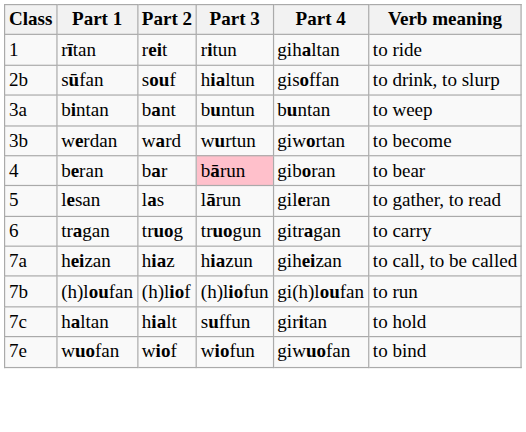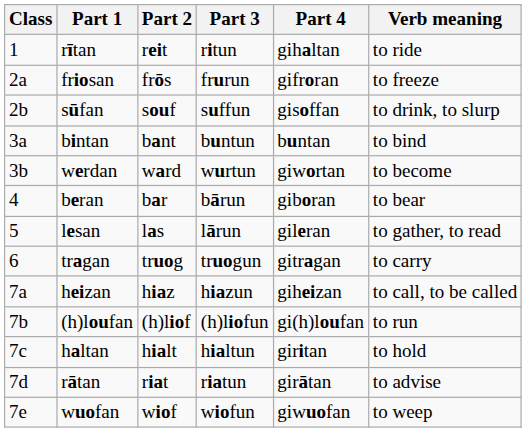 <table class="wikitable">
 <tr>
 <th>Class</th>
 <th>Part 1</th>
 <th>Part 2</th>
 <th>Part 3</th>
 <th>Part 4</th>
 <th>Verb meaning</th>
 </tr>
 <tr>
 <td>1</td>
 <td>r<strong>ī</strong>tan</td>
 <td>r<strong>ei</strong>t</td>
 <td>r<strong>i</strong>tun</td>
 <td>gih<strong>a</strong>ltan</td>
 <td>to ride</td>
 </tr>
 <tr>
+<td>2a</td>
+<td>fr<strong>io</strong>san</td>
+<td>fr<strong>ō</strong>s</td>
+<td>fr<strong>u</strong>run</td>
+<td>gifr<strong>o</strong>ran</td>
+<td>to freeze</td>
+</tr>
+<tr>
 <td>2b</td>
 <td>s<strong>ū</strong>fan</td>
 <td>s<strong>ou</strong>f</td>
-<td>h<strong>ia</strong>ltun</td>
+<td>s<strong>u</strong>ffun</td>
 <td>gis<strong>o</strong>ffan</td>
 <td>to drink, to slurp</td>
 </tr>
 <tr>
 <td>3a</td>
 <td>b<strong>i</strong>ntan</td>
 <td>b<strong>a</strong>nt</td>
 <td>b<strong>u</strong>ntun</td>
 <td>b<strong>u</strong>ntan</td>
-<td>to weep</td>
+<td>to bind</td>
 </tr>
 <tr>
 <td>3b</td>
 <td>w<strong>e</strong>rdan</td>
 <td>w<strong>a</strong>rd</td>
 <td>w<strong>u</strong>rtun</td>
 <td>giw<strong>o</strong>rtan</td>
 <td>to become</td>
 </tr>
 <tr>
 <td>4</td>
 <td>b<strong>e</strong>ran</td>
 <td>b<strong>a</strong>r</td>
-<td style="background: pink;">b<strong>ā</strong>run</td>
+<td>b<strong>ā</strong>run</td>
 <td>gib<strong>o</strong>ran</td>
 <td>to bear</td>
 </tr>
 <tr>
 <td>5</td>
 <td>l<strong>e</strong>san</td>
 <td>l<strong>a</strong>s</td>
 <td>l<strong>ā</strong>run</td>
 <td>gil<strong>e</strong>ran</td>
 <td>to gather, to read</td>
 </tr>
 <tr>
 <td>6</td>
 <td>tr<strong>a</strong>gan</td>
 <td>tr<strong>uo</strong>g</td>
 <td>tr<strong>uo</strong>gun</td>
 <td>gitr<strong>a</strong>gan</td>
 <td>to carry</td>
 </tr>
 <tr>
 <td>7a</td>
 <td>h<strong>ei</strong>zan</td>
 <td>h<strong>ia</strong>z</td>
 <td>h<strong>ia</strong>zun</td>
 <td>gih<strong>ei</strong>zan</td>
 <td>to call, to be called</td>
 </tr>
 <tr>
 <td>7b</td>
 <td>(h)l<strong>ou</strong>fan</td>
 <td>(h)l<strong>io</strong>f</td>
 <td>(h)l<strong>io</strong>fun</td>
 <td>gi(h)l<strong>ou</strong>fan</td>
 <td>to run</td>
 </tr>
 <tr>
 <td>7c</td>
 <td>h<strong>a</strong>ltan</td>
 <td>h<strong>ia</strong>lt</td>
-<td>s<strong>u</strong>ffun</td>
+<td>h<strong>ia</strong>ltun</td>
 <td>gir<strong>i</strong>tan</td>
 <td>to hold</td>
+</tr>
+<tr>
+<td>7d</td>
+<td>r<strong>ā</strong>tan</td>
+<td>r<strong>ia</strong>t</td>
+<td>r<strong>ia</strong>tun</td>
+<td>gir<strong>ā</strong>tan</td>
+<td>to advise</td>
 </tr>
 <tr>
 <td>7e</td>
 <td>w<strong>uo</strong>fan</td>
 <td>w<strong>io</strong>f</td>
 <td>w<strong>io</strong>fun</td>
 <td>giw<strong>uo</strong>fan</td>
-<td>to bind</td>
+<td>to weep</td>
 </tr>
 </table>
